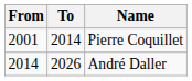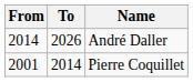 <table class="wikitable">
 <tr>
 <th>From</th>
 <th>To</th>
 <th>Name</th>
 </tr>
 <tr>
+<td>2014</td>
+<td>2026</td>
+<td>André Daller</td>
+</tr>
+<tr>
 <td>2001</td>
 <td>2014</td>
 <td>Pierre Coquillet</td>
 </tr>
-<tr>
-<td>2014</td>
-<td>2026</td>
-<td>André Daller</td>
-</tr>
 </table>
